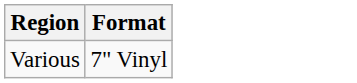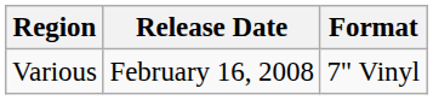 <table class="wikitable">
 <tr>
 <th>Region</th>
+<th>Release Date</th>
 <th>Format</th>
 </tr>
 <tr>
 <td>Various</td>
+<td>February 16, 2008</td>
 <td>7" Vinyl</td>
 </tr>
 </table>
